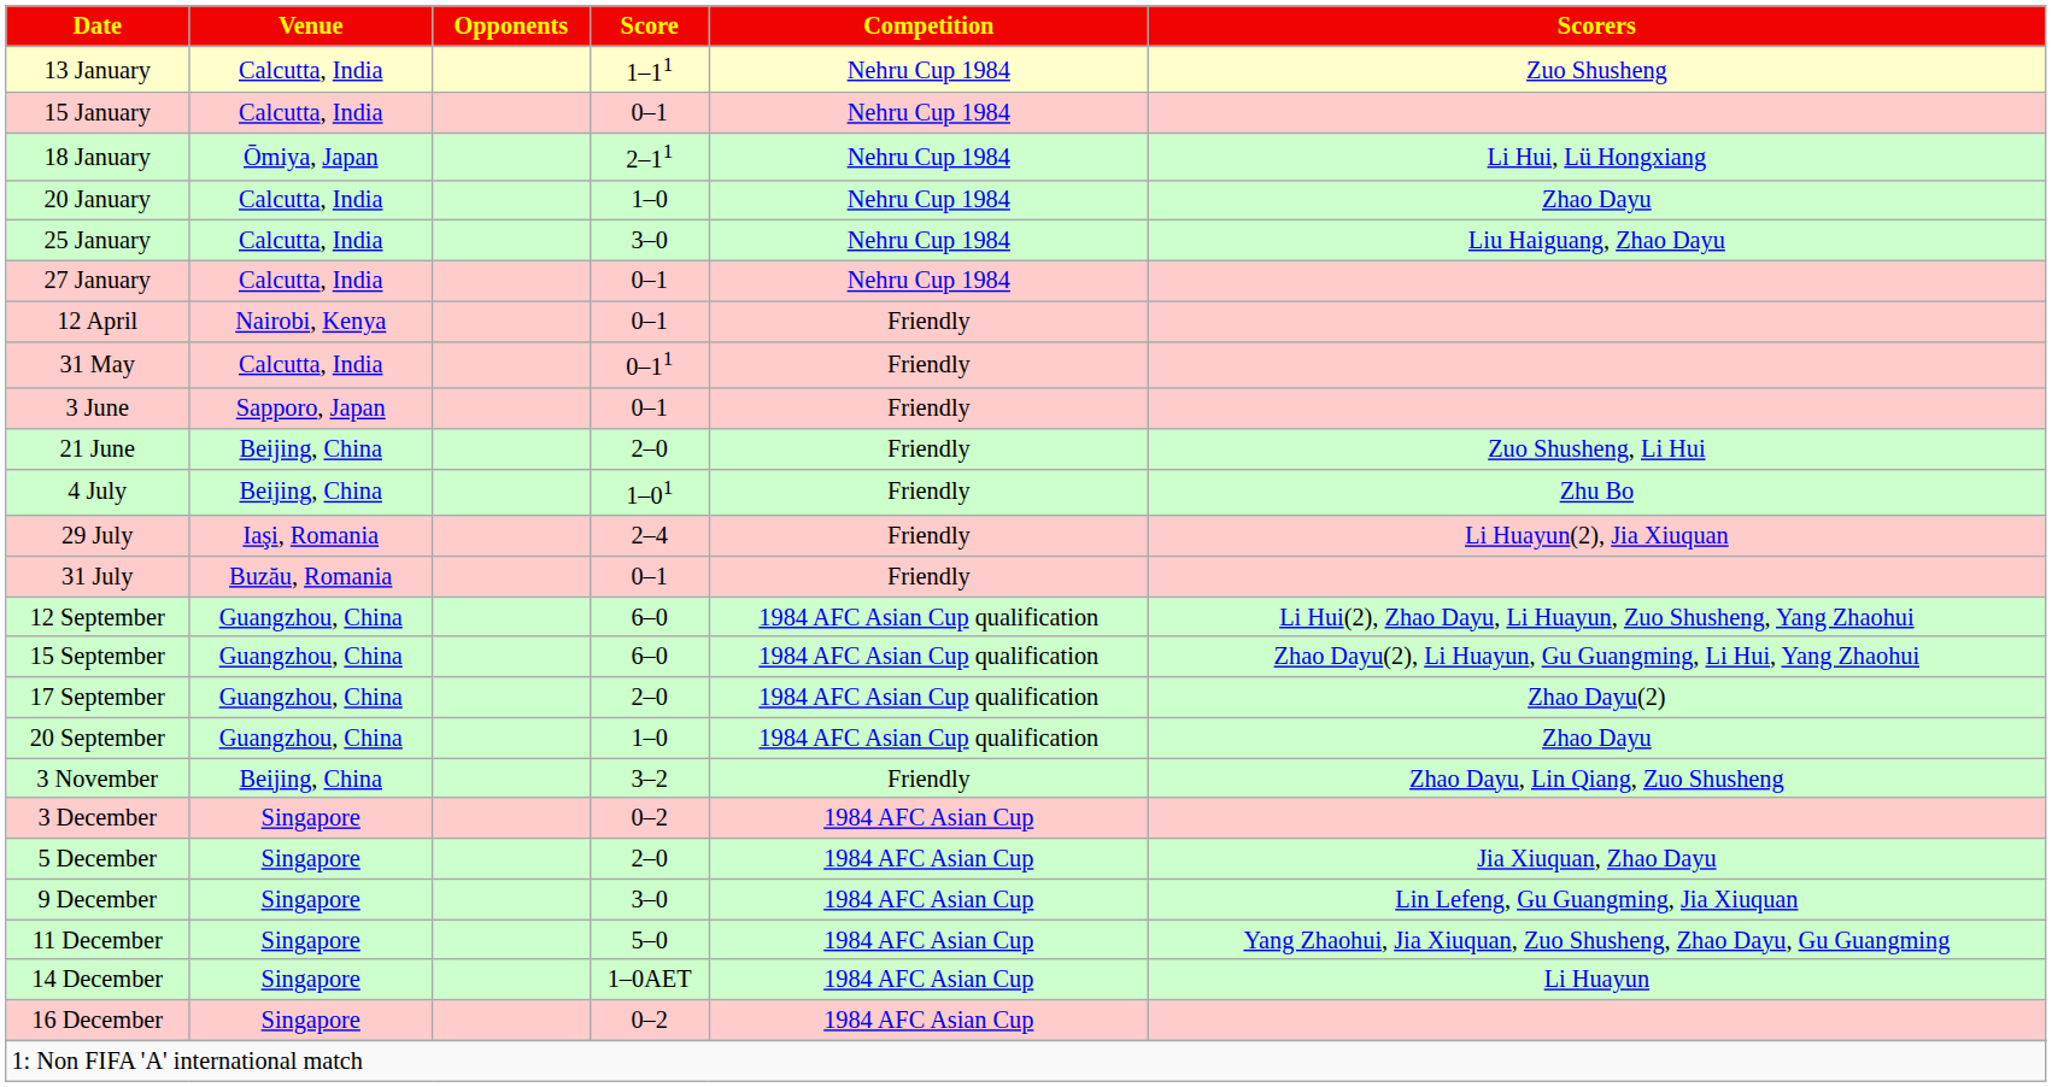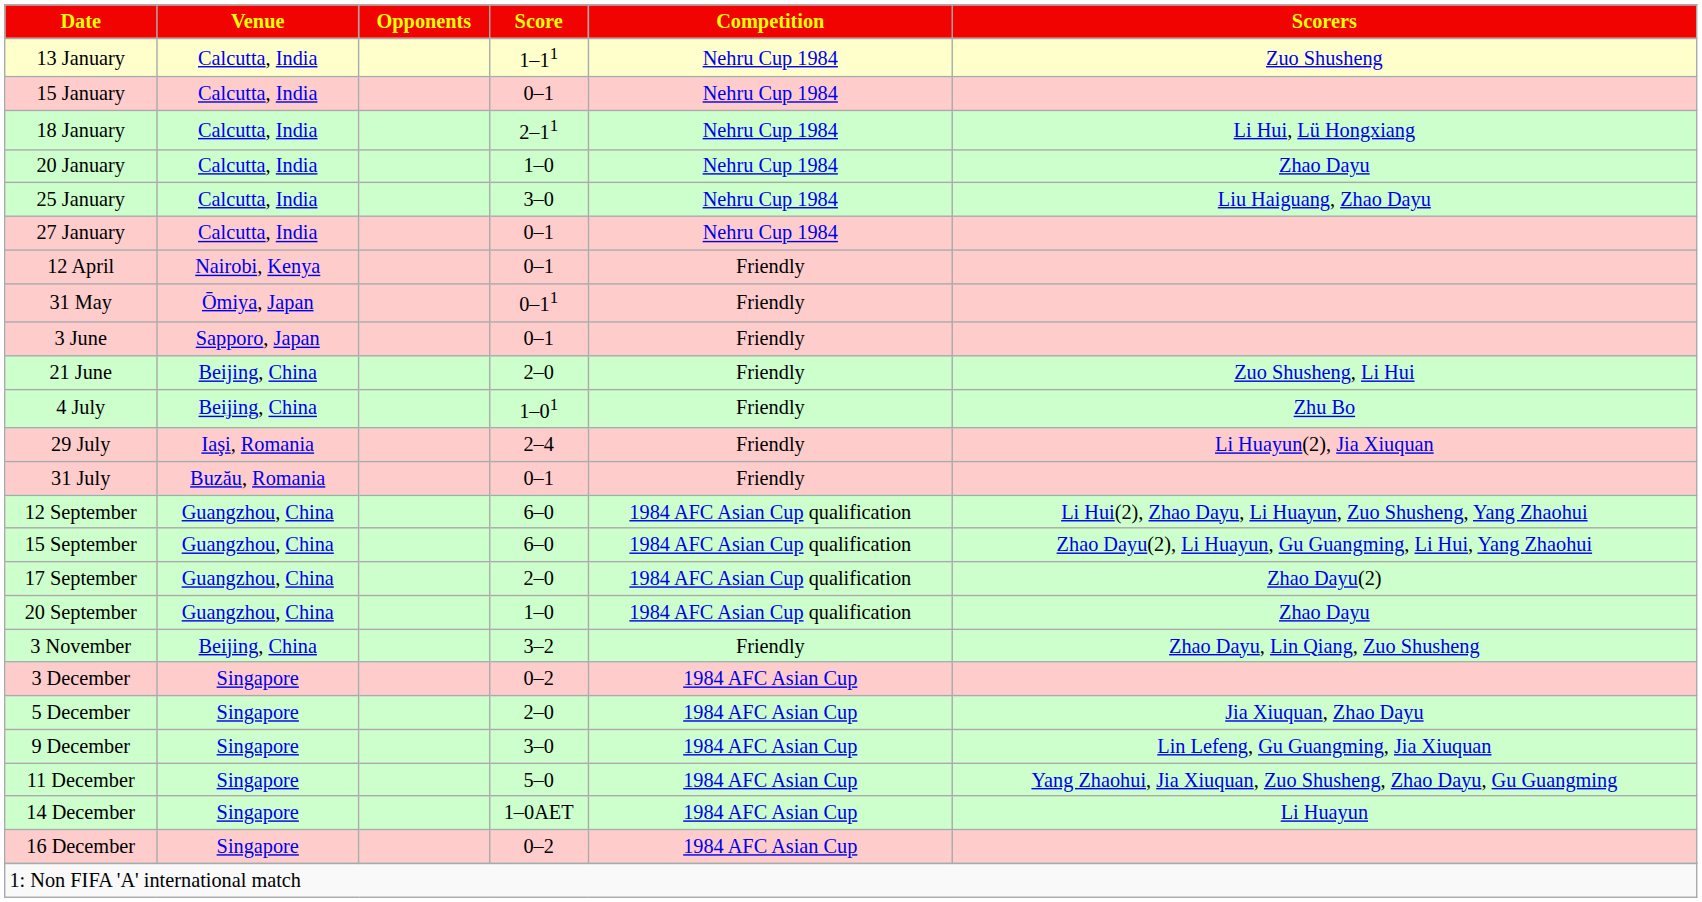 <table width=95% class="wikitable" style="text-align: center; font-size: 90%">
 <tr bgcolor=#F00300 style="color:yellow">
 <td><strong>Date</strong></td>
 <td><strong>Venue</strong></td>
 <td><strong>Opponents</strong></td>
 <td><strong>Score</strong></td>
 <td><strong>Competition</strong></td>
 <td><strong>Scorers</strong></td>
 </tr>
 <tr bgcolor=#FFFFCC>
 <td>13 January</td>
 <td><a href='#'>Calcutta</a>, <a href='#'>India</a></td>
 <td></td>
 <td>1–1<sup>1</sup></td>
 <td><a href='#'>Nehru Cup 1984</a></td>
 <td><a href='#'>Zuo Shusheng</a></td>
 </tr>
 <tr bgcolor=#FFCCCC>
 <td>15 January</td>
 <td><a href='#'>Calcutta</a>, <a href='#'>India</a></td>
 <td></td>
 <td>0–1</td>
 <td><a href='#'>Nehru Cup 1984</a></td>
 <td></td>
 </tr>
 <tr bgcolor=#CCFFCC>
 <td>18 January</td>
-<td><a href='#'>Ōmiya</a>, <a href='#'>Japan</a></td>
+<td><a href='#'>Calcutta</a>, <a href='#'>India</a></td>
 <td></td>
 <td>2–1<sup>1</sup></td>
 <td><a href='#'>Nehru Cup 1984</a></td>
 <td><a href='#'>Li Hui</a>, <a href='#'>Lü Hongxiang</a></td>
 </tr>
 <tr bgcolor=#CCFFCC>
 <td>20 January</td>
 <td><a href='#'>Calcutta</a>, <a href='#'>India</a></td>
 <td></td>
 <td>1–0</td>
 <td><a href='#'>Nehru Cup 1984</a></td>
 <td><a href='#'>Zhao Dayu</a></td>
 </tr>
 <tr bgcolor=#CCFFCC>
 <td>25 January</td>
 <td><a href='#'>Calcutta</a>, <a href='#'>India</a></td>
 <td></td>
 <td>3–0</td>
 <td><a href='#'>Nehru Cup 1984</a></td>
 <td><a href='#'>Liu Haiguang</a>, <a href='#'>Zhao Dayu</a></td>
 </tr>
 <tr bgcolor=#FFCCCC>
 <td>27 January</td>
 <td><a href='#'>Calcutta</a>, <a href='#'>India</a></td>
 <td></td>
 <td>0–1</td>
 <td><a href='#'>Nehru Cup 1984</a></td>
 <td></td>
 </tr>
 <tr bgcolor=#FFCCCC>
 <td>12 April</td>
 <td><a href='#'>Nairobi</a>, <a href='#'>Kenya</a></td>
 <td></td>
 <td>0–1</td>
 <td>Friendly</td>
 <td></td>
 </tr>
 <tr bgcolor=#FFCCCC>
 <td>31 May</td>
-<td><a href='#'>Calcutta</a>, <a href='#'>India</a></td>
+<td><a href='#'>Ōmiya</a>, <a href='#'>Japan</a></td>
 <td></td>
 <td>0–1<sup>1</sup></td>
 <td>Friendly</td>
 <td></td>
 </tr>
 <tr bgcolor=#FFCCCC>
 <td>3 June</td>
 <td><a href='#'>Sapporo</a>, <a href='#'>Japan</a></td>
 <td></td>
 <td>0–1</td>
 <td>Friendly</td>
 <td></td>
 </tr>
 <tr bgcolor=#CCFFCC>
 <td>21 June</td>
 <td><a href='#'>Beijing</a>, <a href='#'>China</a></td>
 <td></td>
 <td>2–0</td>
 <td>Friendly</td>
 <td><a href='#'>Zuo Shusheng</a>, <a href='#'>Li Hui</a></td>
 </tr>
 <tr bgcolor=#CCFFCC>
 <td>4 July</td>
 <td><a href='#'>Beijing</a>, <a href='#'>China</a></td>
 <td></td>
 <td>1–0<sup>1</sup></td>
 <td>Friendly</td>
 <td><a href='#'>Zhu Bo</a></td>
 </tr>
 <tr bgcolor=#FFCCCC>
 <td>29 July</td>
 <td><a href='#'>Iaşi</a>, <a href='#'>Romania</a></td>
 <td></td>
 <td>2–4</td>
 <td>Friendly</td>
 <td><a href='#'>Li Huayun</a>(2), <a href='#'>Jia Xiuquan</a></td>
 </tr>
 <tr bgcolor=#FFCCCC>
 <td>31 July</td>
 <td><a href='#'>Buzău</a>, <a href='#'>Romania</a></td>
 <td></td>
 <td>0–1</td>
 <td>Friendly</td>
 <td></td>
 </tr>
 <tr bgcolor=#CCFFCC>
 <td>12 September</td>
 <td><a href='#'>Guangzhou</a>, <a href='#'>China</a></td>
 <td></td>
 <td>6–0</td>
 <td><a href='#'>1984 AFC Asian Cup</a> qualification</td>
 <td><a href='#'>Li Hui</a>(2), <a href='#'>Zhao Dayu</a>, <a href='#'>Li Huayun</a>, <a href='#'>Zuo Shusheng</a>, <a href='#'>Yang Zhaohui</a></td>
 </tr>
 <tr bgcolor=#CCFFCC>
 <td>15 September</td>
 <td><a href='#'>Guangzhou</a>, <a href='#'>China</a></td>
 <td></td>
 <td>6–0</td>
 <td><a href='#'>1984 AFC Asian Cup</a> qualification</td>
 <td><a href='#'>Zhao Dayu</a>(2), <a href='#'>Li Huayun</a>, <a href='#'>Gu Guangming</a>, <a href='#'>Li Hui</a>, <a href='#'>Yang Zhaohui</a></td>
 </tr>
 <tr bgcolor=#CCFFCC>
 <td>17 September</td>
 <td><a href='#'>Guangzhou</a>, <a href='#'>China</a></td>
 <td></td>
 <td>2–0</td>
 <td><a href='#'>1984 AFC Asian Cup</a> qualification</td>
 <td><a href='#'>Zhao Dayu</a>(2)</td>
 </tr>
 <tr bgcolor=#CCFFCC>
 <td>20 September</td>
 <td><a href='#'>Guangzhou</a>, <a href='#'>China</a></td>
 <td></td>
 <td>1–0</td>
 <td><a href='#'>1984 AFC Asian Cup</a> qualification</td>
 <td><a href='#'>Zhao Dayu</a></td>
 </tr>
 <tr bgcolor=#CCFFCC>
 <td>3 November</td>
 <td><a href='#'>Beijing</a>, <a href='#'>China</a></td>
 <td></td>
 <td>3–2</td>
 <td>Friendly</td>
 <td><a href='#'>Zhao Dayu</a>, <a href='#'>Lin Qiang</a>, <a href='#'>Zuo Shusheng</a></td>
 </tr>
 <tr bgcolor=#FFCCCC>
 <td>3 December</td>
 <td><a href='#'>Singapore</a></td>
 <td></td>
 <td>0–2</td>
 <td><a href='#'>1984 AFC Asian Cup</a></td>
 <td></td>
 </tr>
 <tr bgcolor=#CCFFCC>
 <td>5 December</td>
 <td><a href='#'>Singapore</a></td>
 <td></td>
 <td>2–0</td>
 <td><a href='#'>1984 AFC Asian Cup</a></td>
 <td><a href='#'>Jia Xiuquan</a>, <a href='#'>Zhao Dayu</a></td>
 </tr>
 <tr bgcolor=#CCFFCC>
 <td>9 December</td>
 <td><a href='#'>Singapore</a></td>
 <td></td>
 <td>3–0</td>
 <td><a href='#'>1984 AFC Asian Cup</a></td>
 <td><a href='#'>Lin Lefeng</a>, <a href='#'>Gu Guangming</a>, <a href='#'>Jia Xiuquan</a></td>
 </tr>
 <tr bgcolor=#CCFFCC>
 <td>11 December</td>
 <td><a href='#'>Singapore</a></td>
 <td></td>
 <td>5–0</td>
 <td><a href='#'>1984 AFC Asian Cup</a></td>
 <td><a href='#'>Yang Zhaohui</a>, <a href='#'>Jia Xiuquan</a>, <a href='#'>Zuo Shusheng</a>, <a href='#'>Zhao Dayu</a>, <a href='#'>Gu Guangming</a></td>
 </tr>
 <tr bgcolor=#CCFFCC>
 <td>14 December</td>
 <td><a href='#'>Singapore</a></td>
 <td></td>
 <td>1–0AET</td>
 <td><a href='#'>1984 AFC Asian Cup</a></td>
 <td><a href='#'>Li Huayun</a></td>
 </tr>
 <tr bgcolor=#FFCCCC>
 <td>16 December</td>
 <td><a href='#'>Singapore</a></td>
 <td></td>
 <td>0–2</td>
 <td><a href='#'>1984 AFC Asian Cup</a></td>
 <td></td>
 </tr>
 <tr>
 </tr>
 <tr>
 <td colspan=6 align=left>1: Non FIFA 'A' international match</td>
 </tr>
 </table>
